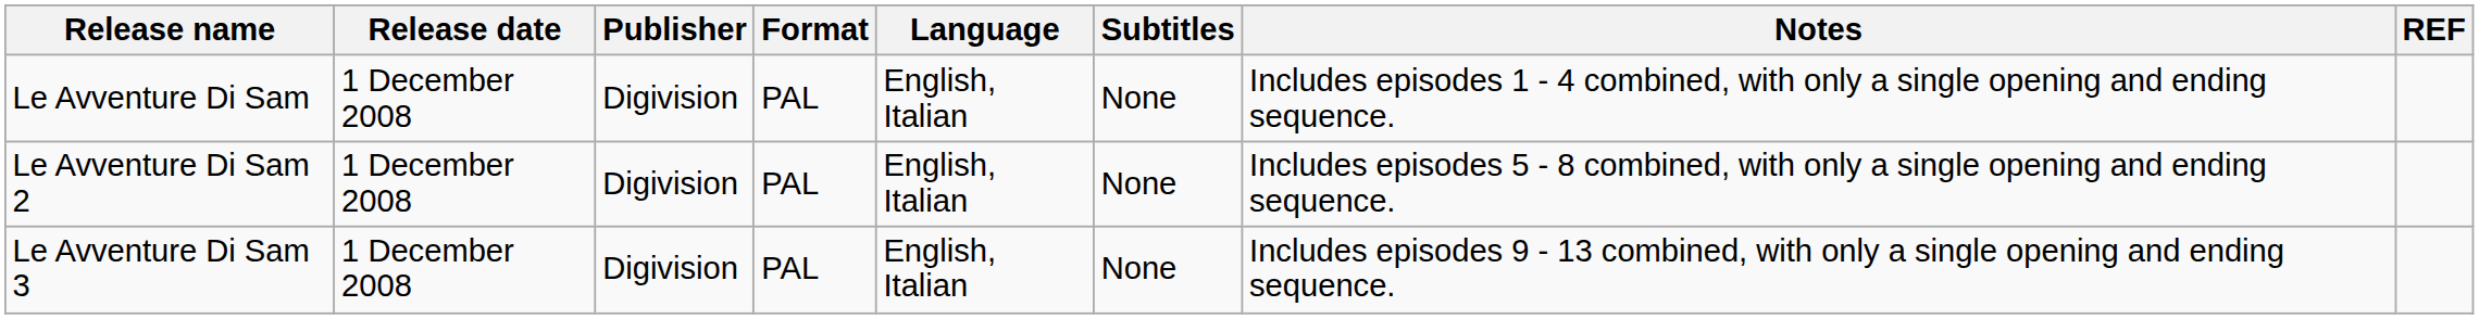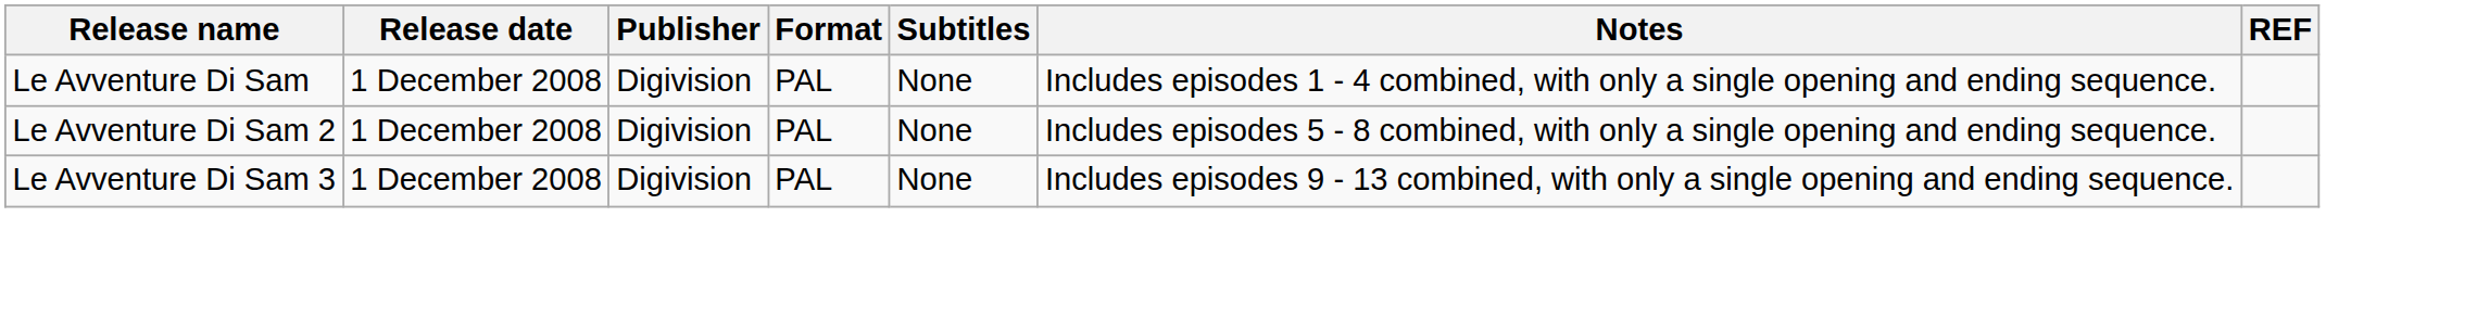 <table class="wikitable">
 <tr>
 <th>Release name<br></th>
 <th>Release date<br></th>
 <th>Publisher <br></th>
 <th>Format <br></th>
-<th>Language</th>
 <th>Subtitles</th>
 <th>Notes<br></th>
 <th>REF</th>
 </tr>
 <tr>
 <td>Le Avventure Di Sam</td>
 <td>1 December 2008</td>
 <td>Digivision</td>
 <td>PAL</td>
-<td>English, Italian</td>
 <td>None</td>
 <td>Includes episodes 1 - 4 combined, with only a single opening and ending sequence.</td>
 <td></td>
 </tr>
 <tr>
 <td>Le Avventure Di Sam 2</td>
 <td>1 December 2008</td>
 <td>Digivision</td>
 <td>PAL</td>
-<td>English, Italian</td>
 <td>None</td>
 <td>Includes episodes 5 - 8 combined, with only a single opening and ending sequence.</td>
 <td></td>
 </tr>
 <tr>
 <td>Le Avventure Di Sam 3</td>
 <td>1 December 2008</td>
 <td>Digivision</td>
 <td>PAL</td>
-<td>English, Italian</td>
 <td>None</td>
 <td>Includes episodes 9 - 13 combined, with only a single opening and ending sequence.</td>
 <td></td>
 </tr>
 </table>
